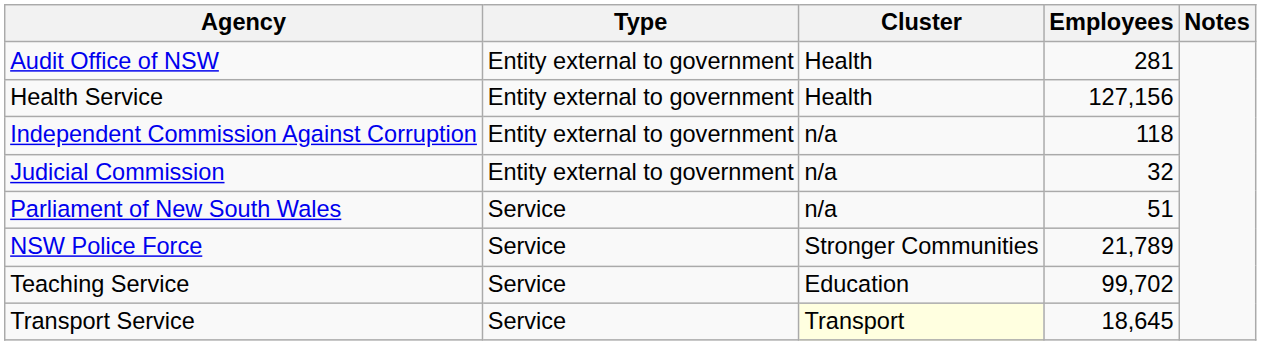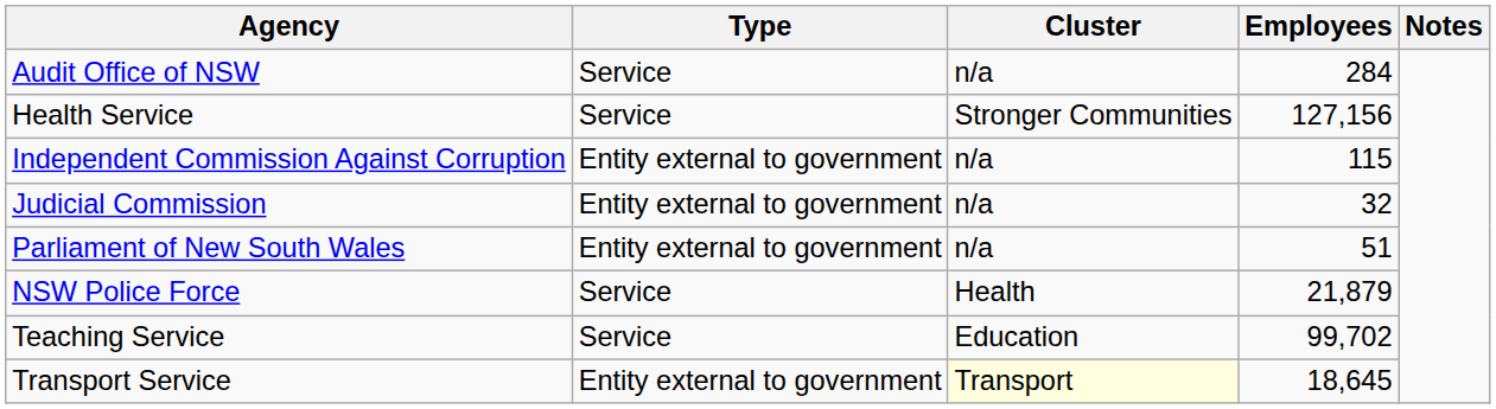 <table class="wikitable sortable">
 <tr>
 <th>Agency</th>
 <th>Type</th>
 <th>Cluster</th>
 <th>Employees</th>
 <th>Notes</th>
 </tr>
 <tr>
 <td><a href='#'>Audit Office of NSW</a></td>
-<td>Entity external to government</td>
-<td>Health</td>
-<td align=right>281</td>
+<td>Service</td>
+<td>n/a</td>
+<td align=right>284</td>
 </tr>
 <tr>
 <td>Health Service</td>
-<td>Entity external to government</td>
-<td>Health</td>
+<td>Service</td>
+<td>Stronger Communities</td>
 <td align=right>127,156</td>
 </tr>
 <tr>
 <td><a href='#'>Independent Commission Against Corruption</a></td>
 <td>Entity external to government</td>
 <td>n/a</td>
-<td align=right>118</td>
+<td align=right>115</td>
 </tr>
 <tr>
 <td><a href='#'>Judicial Commission</a></td>
 <td>Entity external to government</td>
 <td>n/a</td>
 <td align=right>32</td>
 </tr>
 <tr>
 <td><a href='#'>Parliament of New South Wales</a></td>
-<td>Service</td>
+<td>Entity external to government</td>
 <td>n/a</td>
 <td align=right>51</td>
 </tr>
 <tr>
 <td><a href='#'>NSW Police Force</a></td>
 <td>Service</td>
-<td>Stronger Communities</td>
-<td align=right>21,789</td>
+<td>Health</td>
+<td align=right>21,879</td>
 </tr>
 <tr>
 <td>Teaching Service</td>
 <td>Service</td>
 <td>Education</td>
 <td align=right>99,702</td>
 </tr>
 <tr>
 <td>Transport Service</td>
-<td>Service</td>
+<td>Entity external to government</td>
 <td style="background: lightyellow;">Transport</td>
 <td align=right>18,645</td>
 </tr>
 </table>
